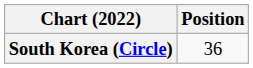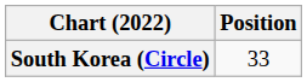 <table class="wikitable plainrowheaders" style="text-align:center">
 <tr>
 <th scope="col">Chart (2022)</th>
 <th scope="col">Position</th>
 </tr>
 <tr>
 <th scope="row">South Korea (<a href='#'>Circle</a>)</th>
-<td>36</td>
+<td>33</td>
 </tr>
 </table>
